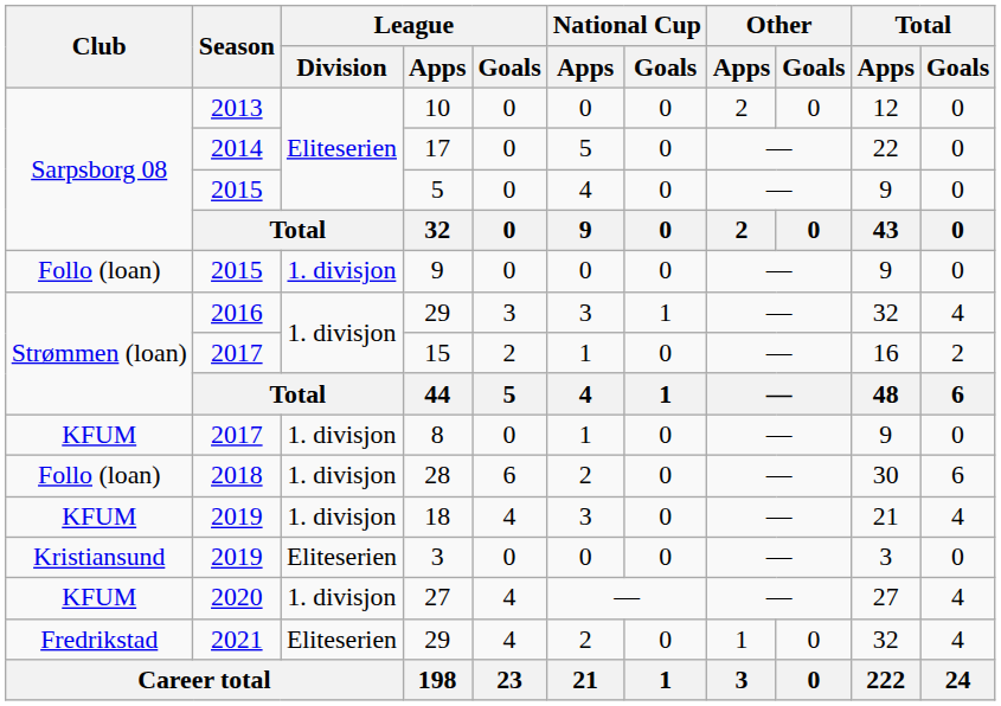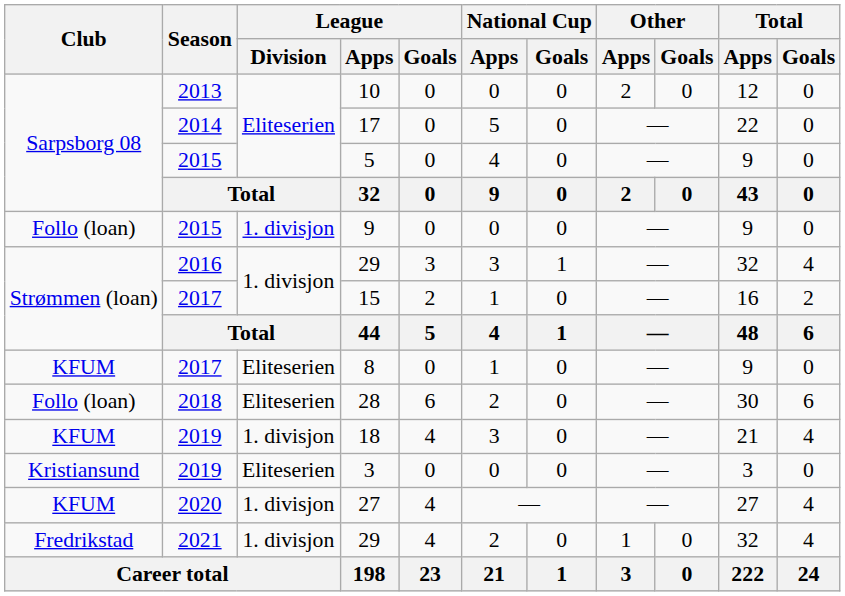 <table class="wikitable" style="text-align: center;">
 <tr>
 <th rowspan="2">Club</th>
 <th rowspan="2">Season</th>
 <th colspan="3">League</th>
 <th colspan="2">National Cup</th>
 <th colspan="2">Other</th>
 <th colspan="2">Total</th>
 </tr>
 <tr>
 <th>Division</th>
 <th>Apps</th>
 <th>Goals</th>
 <th>Apps</th>
 <th>Goals</th>
 <th>Apps</th>
 <th>Goals</th>
 <th>Apps</th>
 <th>Goals</th>
 </tr>
 <tr>
 <td rowspan="4"><a href='#'>Sarpsborg 08</a></td>
 <td><a href='#'>2013</a></td>
 <td rowspan="3"><a href='#'>Eliteserien</a></td>
 <td>10</td>
 <td>0</td>
 <td>0</td>
 <td>0</td>
 <td>2</td>
 <td>0</td>
 <td>12</td>
 <td>0</td>
 </tr>
 <tr>
 <td><a href='#'>2014</a></td>
 <td>17</td>
 <td>0</td>
 <td>5</td>
 <td>0</td>
 <td colspan="2">—</td>
 <td>22</td>
 <td>0</td>
 </tr>
 <tr>
 <td><a href='#'>2015</a></td>
 <td>5</td>
 <td>0</td>
 <td>4</td>
 <td>0</td>
 <td colspan="2">—</td>
 <td>9</td>
 <td>0</td>
 </tr>
 <tr>
 <th colspan="2">Total</th>
 <th>32</th>
 <th>0</th>
 <th>9</th>
 <th>0</th>
 <th>2</th>
 <th>0</th>
 <th>43</th>
 <th>0</th>
 </tr>
 <tr>
 <td><a href='#'>Follo</a> (loan)</td>
 <td><a href='#'>2015</a></td>
 <td><a href='#'>1. divisjon</a></td>
 <td>9</td>
 <td>0</td>
 <td>0</td>
 <td>0</td>
 <td colspan="2">—</td>
 <td>9</td>
 <td>0</td>
 </tr>
 <tr>
 <td rowspan="3"><a href='#'>Strømmen</a> (loan)</td>
 <td><a href='#'>2016</a></td>
 <td rowspan="2">1. divisjon</td>
 <td>29</td>
 <td>3</td>
 <td>3</td>
 <td>1</td>
 <td colspan="2">—</td>
 <td>32</td>
 <td>4</td>
 </tr>
 <tr>
 <td><a href='#'>2017</a></td>
 <td>15</td>
 <td>2</td>
 <td>1</td>
 <td>0</td>
 <td colspan="2">—</td>
 <td>16</td>
 <td>2</td>
 </tr>
 <tr>
 <th colspan="2">Total</th>
 <th>44</th>
 <th>5</th>
 <th>4</th>
 <th>1</th>
 <th colspan="2">—</th>
 <th>48</th>
 <th>6</th>
 </tr>
 <tr>
 <td><a href='#'>KFUM</a></td>
 <td><a href='#'>2017</a></td>
-<td>1. divisjon</td>
+<td>Eliteserien</td>
 <td>8</td>
 <td>0</td>
 <td>1</td>
 <td>0</td>
 <td colspan="2">—</td>
 <td>9</td>
 <td>0</td>
 </tr>
 <tr>
 <td><a href='#'>Follo</a> (loan)</td>
 <td><a href='#'>2018</a></td>
-<td>1. divisjon</td>
+<td>Eliteserien</td>
 <td>28</td>
 <td>6</td>
 <td>2</td>
 <td>0</td>
 <td colspan="2">—</td>
 <td>30</td>
 <td>6</td>
 </tr>
 <tr>
 <td><a href='#'>KFUM</a></td>
 <td><a href='#'>2019</a></td>
 <td>1. divisjon</td>
 <td>18</td>
 <td>4</td>
 <td>3</td>
 <td>0</td>
 <td colspan="2">—</td>
 <td>21</td>
 <td>4</td>
 </tr>
 <tr>
 <td><a href='#'>Kristiansund</a></td>
 <td><a href='#'>2019</a></td>
 <td>Eliteserien</td>
 <td>3</td>
 <td>0</td>
 <td>0</td>
 <td>0</td>
 <td colspan="2">—</td>
 <td>3</td>
 <td>0</td>
 </tr>
 <tr>
 <td><a href='#'>KFUM</a></td>
 <td><a href='#'>2020</a></td>
 <td>1. divisjon</td>
 <td>27</td>
 <td>4</td>
 <td colspan="2">—</td>
 <td colspan="2">—</td>
 <td>27</td>
 <td>4</td>
 </tr>
 <tr>
 <td><a href='#'>Fredrikstad</a></td>
 <td><a href='#'>2021</a></td>
-<td>Eliteserien</td>
+<td>1. divisjon</td>
 <td>29</td>
 <td>4</td>
 <td>2</td>
 <td>0</td>
 <td>1</td>
 <td>0</td>
 <td>32</td>
 <td>4</td>
 </tr>
 <tr>
 <th colspan="3">Career total</th>
 <th>198</th>
 <th>23</th>
 <th>21</th>
 <th>1</th>
 <th>3</th>
 <th>0</th>
 <th>222</th>
 <th>24</th>
 </tr>
 </table>
